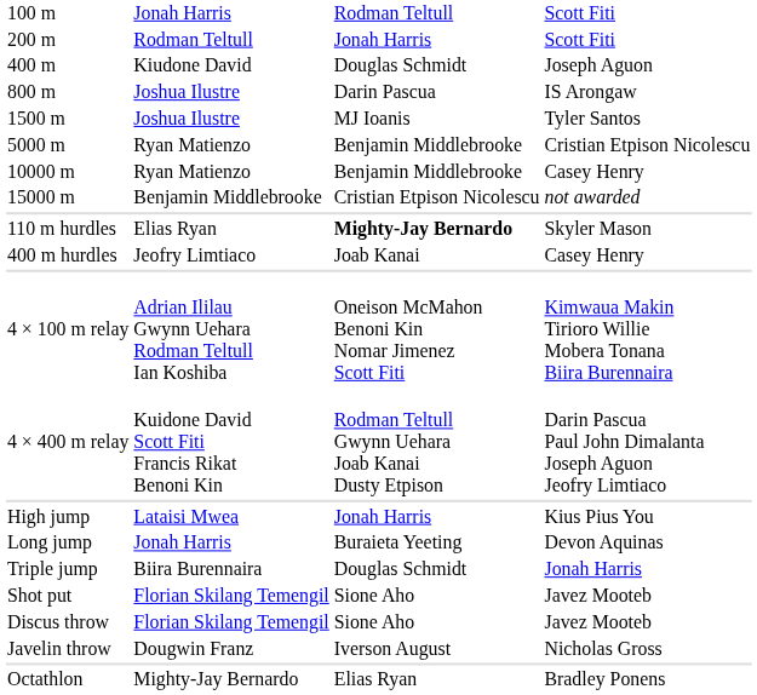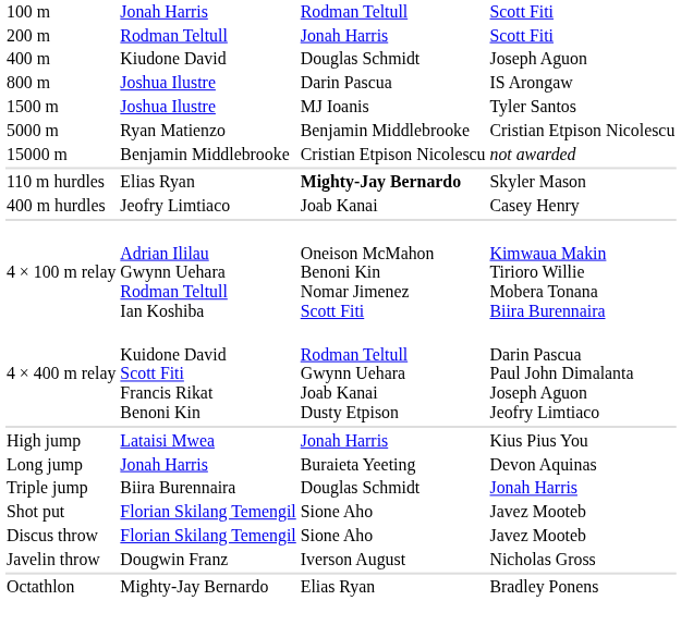 <table>
 <tr>
 <td>100 m</td>
 <td><a href='#'>Jonah Harris</a><br></td>
 <td><a href='#'>Rodman Teltull</a><br></td>
 <td><a href='#'>Scott Fiti</a><br></td>
 </tr>
 <tr>
 <td>200 m</td>
 <td><a href='#'>Rodman Teltull</a><br></td>
 <td><a href='#'>Jonah Harris</a><br></td>
 <td><a href='#'>Scott Fiti</a><br></td>
 </tr>
 <tr>
 <td>400 m</td>
 <td>Kiudone David<br></td>
 <td nowrap>Douglas Schmidt<br></td>
 <td>Joseph Aguon<br></td>
 </tr>
 <tr>
 <td>800 m</td>
 <td><a href='#'>Joshua Ilustre</a><br></td>
 <td>Darin Pascua<br></td>
 <td>IS Arongaw<br></td>
 </tr>
 <tr>
 <td>1500 m</td>
 <td><a href='#'>Joshua Ilustre</a><br></td>
 <td>MJ Ioanis<br></td>
 <td nowrap>Tyler Santos<br></td>
 </tr>
 <tr>
 <td>5000 m</td>
 <td>Ryan Matienzo<br></td>
 <td>Benjamin Middlebrooke<br></td>
 <td>Cristian Etpison Nicolescu<br></td>
-</tr>
-<tr>
-<td>10000 m</td>
-<td>Ryan Matienzo<br></td>
-<td>Benjamin Middlebrooke<br></td>
-<td>Casey Henry<br></td>
 </tr>
 <tr>
 <td>15000 m</td>
 <td nowrap>Benjamin Middlebrooke<br></td>
 <td>Cristian Etpison Nicolescu<br></td>
 <td><em>not awarded</em></td>
 </tr>
 <tr bgcolor=#dddddd>
 <td colspan=4></td>
 </tr>
 <tr>
 <td>110 m hurdles</td>
 <td>Elias Ryan<br></td>
 <td><strong>Mighty-Jay Bernardo<br></strong></td>
 <td>Skyler Mason<br></td>
 </tr>
 <tr>
 <td>400 m hurdles</td>
 <td>Jeofry Limtiaco<br></td>
 <td>Joab Kanai<br></td>
 <td>Casey Henry<br></td>
 </tr>
 <tr bgcolor=#dddddd>
 <td colspan=4></td>
 </tr>
 <tr>
 <td>4 × 100 m relay</td>
 <td><br><a href='#'>Adrian Ililau</a><br>Gwynn Uehara<br><a href='#'>Rodman Teltull</a><br>Ian Koshiba</td>
 <td><br>Oneison McMahon<br>Benoni Kin<br>Nomar Jimenez<br><a href='#'>Scott Fiti</a></td>
 <td><br><a href='#'>Kimwaua Makin</a><br>Tirioro Willie<br>Mobera Tonana<br><a href='#'>Biira Burennaira</a></td>
 </tr>
 <tr>
 <td>4 × 400 m relay</td>
 <td><br>Kuidone David<br><a href='#'>Scott Fiti</a><br>Francis Rikat<br>Benoni Kin</td>
 <td><br><a href='#'>Rodman Teltull</a><br>Gwynn Uehara<br>Joab Kanai<br>Dusty Etpison</td>
 <td><br>Darin Pascua<br>Paul John Dimalanta<br>Joseph Aguon<br>Jeofry Limtiaco</td>
 </tr>
 <tr bgcolor=#dddddd>
 <td colspan=4></td>
 </tr>
 <tr>
 <td>High jump</td>
 <td><a href='#'>Lataisi Mwea</a><br></td>
 <td><a href='#'>Jonah Harris</a><br></td>
 <td>Kius Pius You<br></td>
 </tr>
 <tr>
 <td>Long jump</td>
 <td><a href='#'>Jonah Harris</a><br></td>
 <td>Buraieta Yeeting<br></td>
 <td>Devon Aquinas<br></td>
 </tr>
 <tr>
 <td>Triple jump</td>
 <td>Biira Burennaira<br></td>
 <td>Douglas Schmidt<br></td>
 <td><a href='#'>Jonah Harris</a><br></td>
 </tr>
 <tr>
 <td>Shot put</td>
 <td nowrap><a href='#'>Florian Skilang Temengil</a><br></td>
 <td>Sione Aho<br></td>
 <td>Javez Mooteb<br></td>
 </tr>
 <tr>
 <td>Discus throw</td>
 <td><a href='#'>Florian Skilang Temengil</a><br></td>
 <td>Sione Aho<br></td>
 <td>Javez Mooteb<br></td>
 </tr>
 <tr>
 <td>Javelin throw</td>
 <td>Dougwin Franz<br></td>
 <td>Iverson August<br></td>
 <td>Nicholas Gross<br></td>
 </tr>
 <tr bgcolor=#dddddd>
 <td colspan=4></td>
 </tr>
 <tr>
 <td>Octathlon</td>
 <td>Mighty-Jay Bernardo<br></td>
 <td>Elias Ryan<br></td>
 <td>Bradley Ponens<br></td>
 </tr>
 </table>
